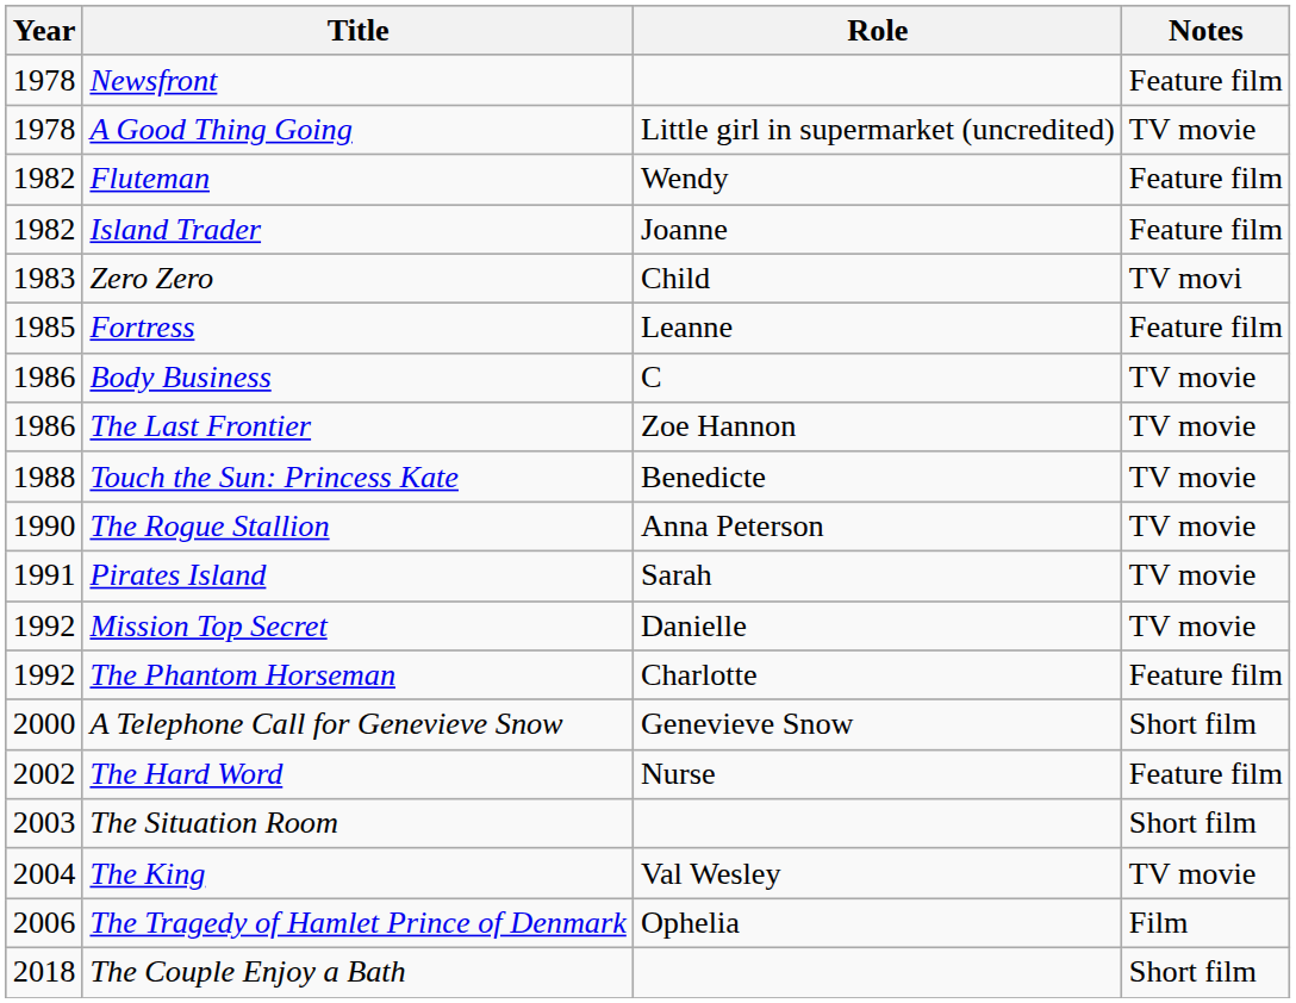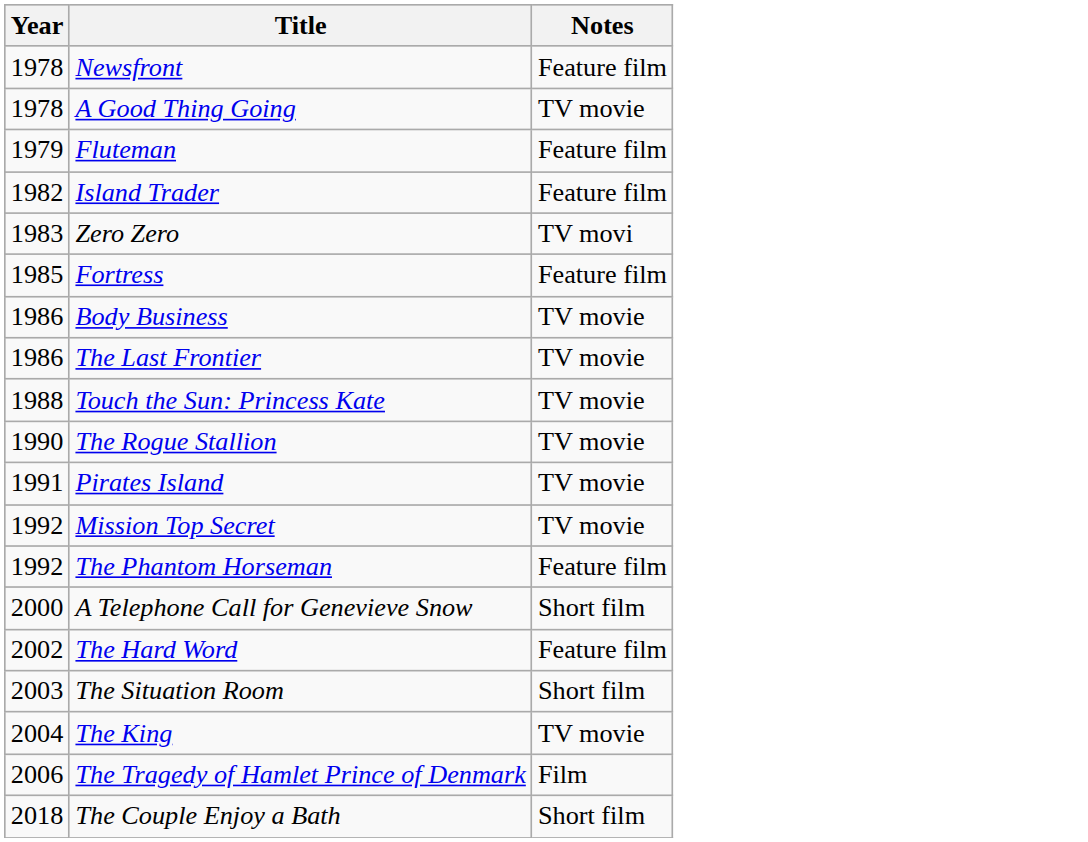 <table class="wikitable">
 <tr>
 <th>Year</th>
 <th>Title</th>
-<th>Role</th>
 <th>Notes</th>
 </tr>
 <tr>
 <td>1978</td>
 <td><em><a href='#'>Newsfront</a></em></td>
-<td></td>
 <td>Feature film</td>
 </tr>
 <tr>
 <td>1978</td>
 <td><em><a href='#'>A Good Thing Going</a></em></td>
-<td>Little girl in supermarket (uncredited)</td>
 <td>TV movie</td>
 </tr>
 <tr>
-<td>1982</td>
+<td>1979</td>
 <td><em><a href='#'>Fluteman</a></em></td>
-<td>Wendy</td>
 <td>Feature film</td>
 </tr>
 <tr>
 <td>1982</td>
 <td><em><a href='#'>Island Trader</a></em></td>
-<td>Joanne</td>
 <td>Feature film</td>
 </tr>
 <tr>
 <td>1983</td>
 <td><em>Zero Zero</em></td>
-<td>Child</td>
 <td>TV movi</td>
 </tr>
 <tr>
 <td>1985</td>
 <td><em><a href='#'>Fortress</a></em></td>
-<td>Leanne</td>
 <td>Feature film</td>
 </tr>
 <tr>
 <td>1986</td>
 <td><em><a href='#'>Body Business</a></em></td>
-<td>C</td>
 <td>TV movie</td>
 </tr>
 <tr>
 <td>1986</td>
 <td><em><a href='#'>The Last Frontier</a></em></td>
-<td>Zoe Hannon</td>
 <td>TV movie</td>
 </tr>
 <tr>
 <td>1988</td>
 <td><em><a href='#'>Touch the Sun: Princess Kate</a></em></td>
-<td>Benedicte</td>
 <td>TV movie</td>
 </tr>
 <tr>
 <td>1990</td>
 <td><em><a href='#'>The Rogue Stallion</a></em></td>
-<td>Anna Peterson</td>
 <td>TV movie</td>
 </tr>
 <tr>
 <td>1991</td>
 <td><em><a href='#'>Pirates Island</a></em></td>
-<td>Sarah</td>
 <td>TV movie</td>
 </tr>
 <tr>
 <td>1992</td>
 <td><em><a href='#'>Mission Top Secret</a></em></td>
-<td>Danielle</td>
 <td>TV movie</td>
 </tr>
 <tr>
 <td>1992</td>
 <td><em><a href='#'>The Phantom Horseman</a></em></td>
-<td>Charlotte</td>
 <td>Feature film</td>
 </tr>
 <tr>
 <td>2000</td>
 <td><em>A Telephone Call for Genevieve Snow</em></td>
-<td>Genevieve Snow</td>
 <td>Short film</td>
 </tr>
 <tr>
 <td>2002</td>
 <td><em><a href='#'>The Hard Word</a></em></td>
-<td>Nurse</td>
 <td>Feature film</td>
 </tr>
 <tr>
 <td>2003</td>
 <td><em>The Situation Room</em></td>
-<td></td>
 <td>Short film</td>
 </tr>
 <tr>
 <td>2004</td>
 <td><em><a href='#'>The King</a></em></td>
-<td>Val Wesley</td>
 <td>TV movie</td>
 </tr>
 <tr>
 <td>2006</td>
 <td><em><a href='#'>The Tragedy of Hamlet Prince of Denmark</a></em></td>
-<td>Ophelia</td>
 <td>Film</td>
 </tr>
 <tr>
 <td>2018</td>
 <td><em>The Couple Enjoy a Bath</em></td>
-<td></td>
 <td>Short film</td>
 </tr>
 </table>
